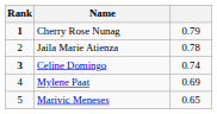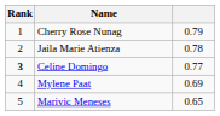 <table class="wikitable" style="font-size:90%">
 <tr>
 <th width=30>Rank</th>
 <th width=180>Name</th>
 <th width=50></th>
 </tr>
 <tr>
-<td style="text-align:center"><strong>1</strong></td>
+<td style="text-align:center">1</td>
 <td>Cherry Rose Nunag</td>
 <td style="text-align:center">0.79</td>
 </tr>
 <tr>
 <td style="text-align:center">2</td>
 <td>Jaila Marie Atienza</td>
 <td style="text-align:center">0.78</td>
 </tr>
 <tr>
 <td style="text-align:center"><strong>3</strong></td>
 <td><a href='#'>Celine Domingo</a></td>
-<td style="text-align:center">0.74</td>
+<td style="text-align:center">0.77</td>
 </tr>
 <tr>
 <td style="text-align:center">4</td>
 <td><a href='#'>Mylene Paat</a></td>
 <td style="text-align:center">0.69</td>
 </tr>
 <tr>
 <td style="text-align:center">5</td>
 <td><a href='#'>Marivic Meneses</a></td>
 <td style="text-align:center">0.65</td>
 </tr>
 </table>
